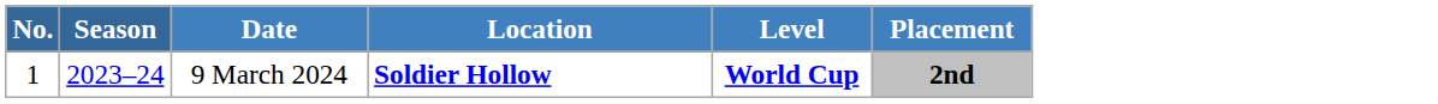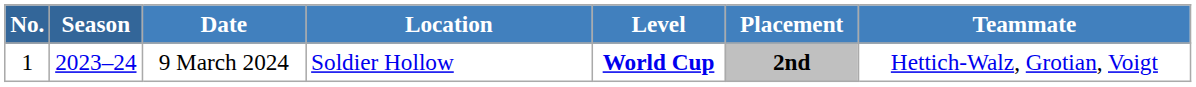 <table class="wikitable sortable" style="font-size:95%; text-align:center; border:grey solid 1px; border-collapse:collapse; background:#ffffff;">
 <tr style="background:#efefef;">
 <th style="background-color:#369; color:white;">No.</th>
 <th style="background-color:#369; color:white;">Season</th>
 <th style="background-color:#4180be; color:white; width:100px;">Date</th>
 <th style="background-color:#4180be; color:white; width:180px;">Location</th>
 <th style="background-color:#4180be; color:white; width:80px;">Level</th>
 <th style="background-color:#4180be; color:white; width:80px;">Placement</th>
+<th style="background-color:#4180be; color:white; width:210px;">Teammate</th>
 </tr>
 <tr>
 <td>1</td>
 <td><a href='#'>2023–24</a></td>
 <td>9 March 2024</td>
-<td align=left><strong> <a href='#'>Soldier Hollow</a></strong></td>
+<td align=left> <a href='#'>Soldier Hollow</a></td>
 <td><strong><a href='#'>World Cup</a></strong></td>
 <td align=center bgcolor="silver"><strong>2nd</strong></td>
+<td><a href='#'>Hettich-Walz</a>, <a href='#'>Grotian</a>, <a href='#'>Voigt</a></td>
 </tr>
 </table>
